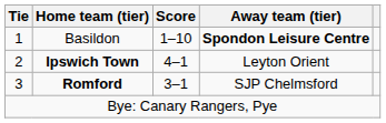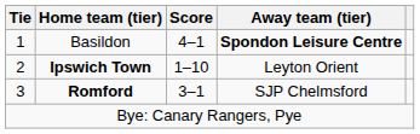 <table class="wikitable" style="text-align:center; font-size:85%">
 <tr>
 <th>Tie</th>
 <th>Home team (tier)</th>
 <th>Score</th>
 <th>Away team (tier)</th>
 <th></th>
 </tr>
 <tr>
 <td align="center">1</td>
 <td>Basildon</td>
-<td align="center">1–10</td>
+<td align="center">4–1</td>
 <td><strong>Spondon Leisure Centre</strong></td>
 <td></td>
 </tr>
 <tr>
 <td align="center">2</td>
 <td><strong>Ipswich Town</strong></td>
-<td align="center">4–1</td>
+<td align="center">1–10</td>
 <td>Leyton Orient</td>
 <td></td>
 </tr>
 <tr>
 <td align="center">3</td>
 <td><strong>Romford</strong></td>
 <td align="center">3–1</td>
 <td>SJP Chelmsford</td>
 <td></td>
 </tr>
 <tr>
 <td colspan="5" align="center">Bye: Canary Rangers, Pye</td>
 </tr>
 </table>
